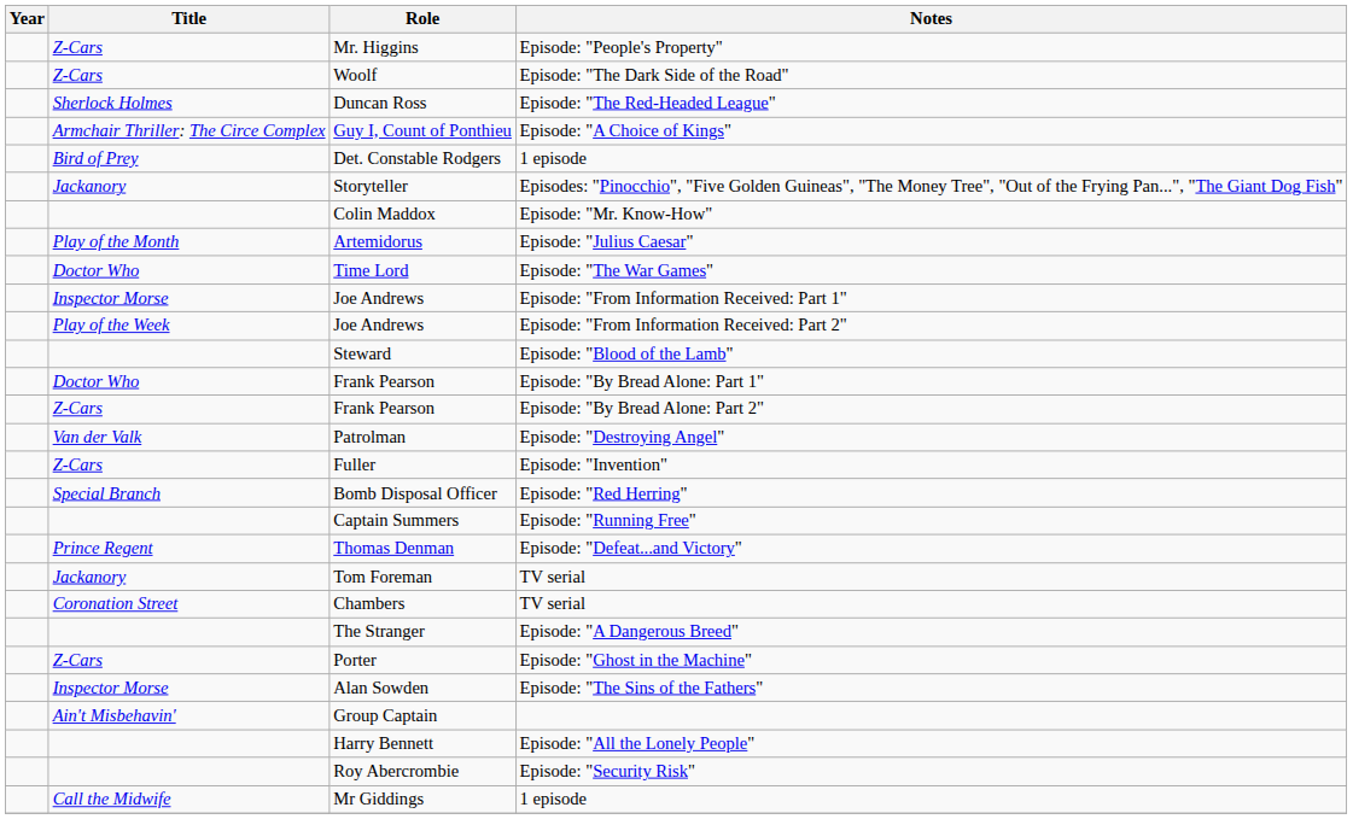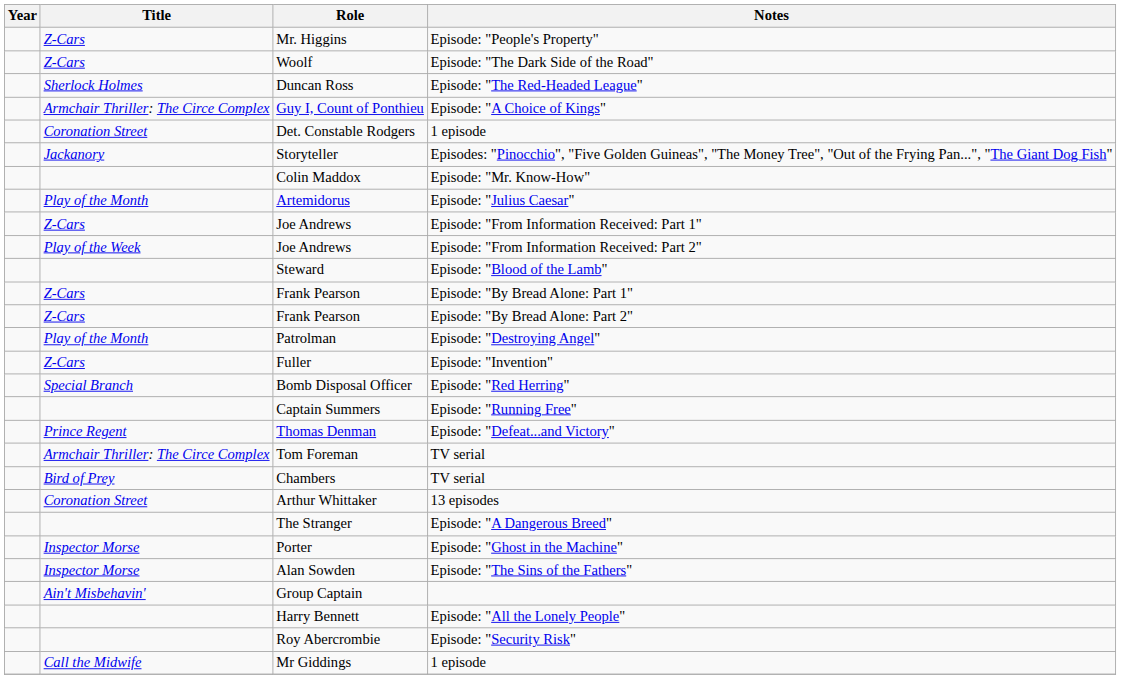 <table class="wikitable sortable">
 <tr>
 <th>Year</th>
 <th>Title</th>
 <th>Role</th>
 <th class="unsortable">Notes</th>
 </tr>
 <tr>
 <td></td>
 <td><em><a href='#'>Z-Cars</a></em></td>
 <td>Mr. Higgins</td>
 <td>Episode: "People's Property"</td>
 </tr>
 <tr>
 <td></td>
 <td><em><a href='#'>Z-Cars</a></em></td>
 <td>Woolf</td>
 <td>Episode: "The Dark Side of the Road"</td>
 </tr>
 <tr>
 <td></td>
 <td><em><a href='#'>Sherlock Holmes</a></em></td>
 <td>Duncan Ross</td>
 <td>Episode: "<a href='#'>The Red-Headed League</a>"</td>
 </tr>
 <tr>
 <td></td>
 <td><em><a href='#'>Armchair Thriller</a>: <a href='#'>The Circe Complex</a></em></td>
 <td><a href='#'>Guy I, Count of Ponthieu</a></td>
 <td>Episode: "<a href='#'>A Choice of Kings</a>"</td>
 </tr>
 <tr>
 <td></td>
-<td><em><a href='#'>Bird of Prey</a></em></td>
+<td><em><a href='#'>Coronation Street</a></em></td>
 <td>Det. Constable Rodgers</td>
 <td>1 episode</td>
 </tr>
 <tr>
 <td></td>
 <td><em><a href='#'>Jackanory</a></em></td>
 <td>Storyteller</td>
 <td>Episodes: "<a href='#'>Pinocchio</a>", "Five Golden Guineas", "The Money Tree", "Out of the Frying Pan...", "<a href='#'>The Giant Dog Fish</a>"</td>
 </tr>
 <tr>
 <td></td>
 <td><em></em></td>
 <td>Colin Maddox</td>
 <td>Episode: "Mr. Know-How"</td>
 </tr>
 <tr>
 <td></td>
 <td><em><a href='#'>Play of the Month</a></em></td>
 <td><a href='#'>Artemidorus</a></td>
 <td>Episode: "<a href='#'>Julius Caesar</a>"</td>
 </tr>
 <tr>
 <td></td>
-<td><em><a href='#'>Doctor Who</a></em></td>
-<td><a href='#'>Time Lord</a></td>
-<td>Episode: "<a href='#'>The War Games</a>"</td>
-</tr>
-<tr>
-<td></td>
-<td><em><a href='#'>Inspector Morse</a></em></td>
+<td><em><a href='#'>Z-Cars</a></em></td>
 <td>Joe Andrews</td>
 <td>Episode: "From Information Received: Part 1"</td>
 </tr>
 <tr>
 <td></td>
 <td><em><a href='#'>Play of the Week</a></em></td>
 <td>Joe Andrews</td>
 <td>Episode: "From Information Received: Part 2"</td>
 </tr>
 <tr>
 <td></td>
 <td><em></em></td>
 <td>Steward</td>
 <td>Episode: "<a href='#'>Blood of the Lamb</a>"</td>
 </tr>
 <tr>
 <td></td>
-<td><em><a href='#'>Doctor Who</a></em></td>
+<td><em><a href='#'>Z-Cars</a></em></td>
 <td>Frank Pearson</td>
 <td>Episode: "By Bread Alone: Part 1"</td>
 </tr>
 <tr>
 <td></td>
 <td><em><a href='#'>Z-Cars</a></em></td>
 <td>Frank Pearson</td>
 <td>Episode: "By Bread Alone: Part 2"</td>
 </tr>
 <tr>
 <td></td>
-<td><em><a href='#'>Van der Valk</a></em></td>
+<td><em><a href='#'>Play of the Month</a></em></td>
 <td>Patrolman</td>
 <td>Episode: "<a href='#'>Destroying Angel</a>"</td>
 </tr>
 <tr>
 <td></td>
 <td><em><a href='#'>Z-Cars</a></em></td>
 <td>Fuller</td>
 <td>Episode: "Invention"</td>
 </tr>
 <tr>
 <td></td>
 <td><em><a href='#'>Special Branch</a></em></td>
 <td>Bomb Disposal Officer</td>
 <td>Episode: "<a href='#'>Red Herring</a>"</td>
 </tr>
 <tr>
 <td></td>
 <td><em></em></td>
 <td>Captain Summers</td>
 <td>Episode: "<a href='#'>Running Free</a>"</td>
 </tr>
 <tr>
 <td></td>
 <td><em><a href='#'>Prince Regent</a></em></td>
 <td><a href='#'>Thomas Denman</a></td>
 <td>Episode: "<a href='#'>Defeat...and Victory</a>"</td>
 </tr>
 <tr>
 <td></td>
-<td><em><a href='#'>Jackanory</a></em></td>
+<td><em><a href='#'>Armchair Thriller</a>: <a href='#'>The Circe Complex</a></em></td>
 <td>Tom Foreman</td>
 <td>TV serial</td>
 </tr>
 <tr>
 <td></td>
-<td><em><a href='#'>Coronation Street</a></em></td>
+<td><em><a href='#'>Bird of Prey</a></em></td>
 <td>Chambers</td>
 <td>TV serial</td>
+</tr>
+<tr>
+<td></td>
+<td><em><a href='#'>Coronation Street</a></em></td>
+<td>Arthur Whittaker</td>
+<td>13 episodes</td>
 </tr>
 <tr>
 <td></td>
 <td><em></em></td>
 <td>The Stranger</td>
 <td>Episode: "<a href='#'>A Dangerous Breed</a>"</td>
 </tr>
 <tr>
 <td></td>
-<td><em><a href='#'>Z-Cars</a></em></td>
+<td><em><a href='#'>Inspector Morse</a></em></td>
 <td>Porter</td>
 <td>Episode: "<a href='#'>Ghost in the Machine</a>"</td>
 </tr>
 <tr>
 <td></td>
 <td><em><a href='#'>Inspector Morse</a></em></td>
 <td>Alan Sowden</td>
 <td>Episode: "<a href='#'>The Sins of the Fathers</a>"</td>
 </tr>
 <tr>
 <td></td>
 <td><em><a href='#'>Ain't Misbehavin'</a></em></td>
 <td>Group Captain</td>
 <td></td>
 </tr>
 <tr>
 <td></td>
 <td><em></em></td>
 <td>Harry Bennett</td>
 <td>Episode: "<a href='#'>All the Lonely People</a>"</td>
 </tr>
 <tr>
 <td></td>
 <td><em></em></td>
 <td>Roy Abercrombie</td>
 <td>Episode: "<a href='#'>Security Risk</a>"</td>
 </tr>
 <tr>
 <td></td>
 <td><em><a href='#'>Call the Midwife</a></em></td>
 <td>Mr Giddings</td>
 <td>1 episode</td>
 </tr>
 <tr>
 </tr>
 </table>
